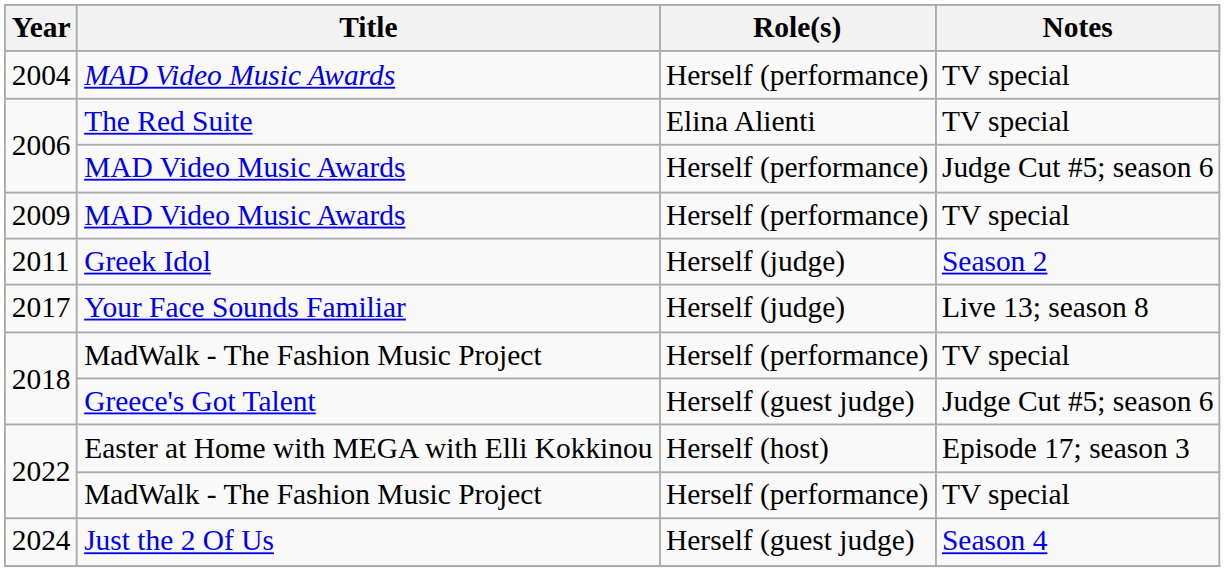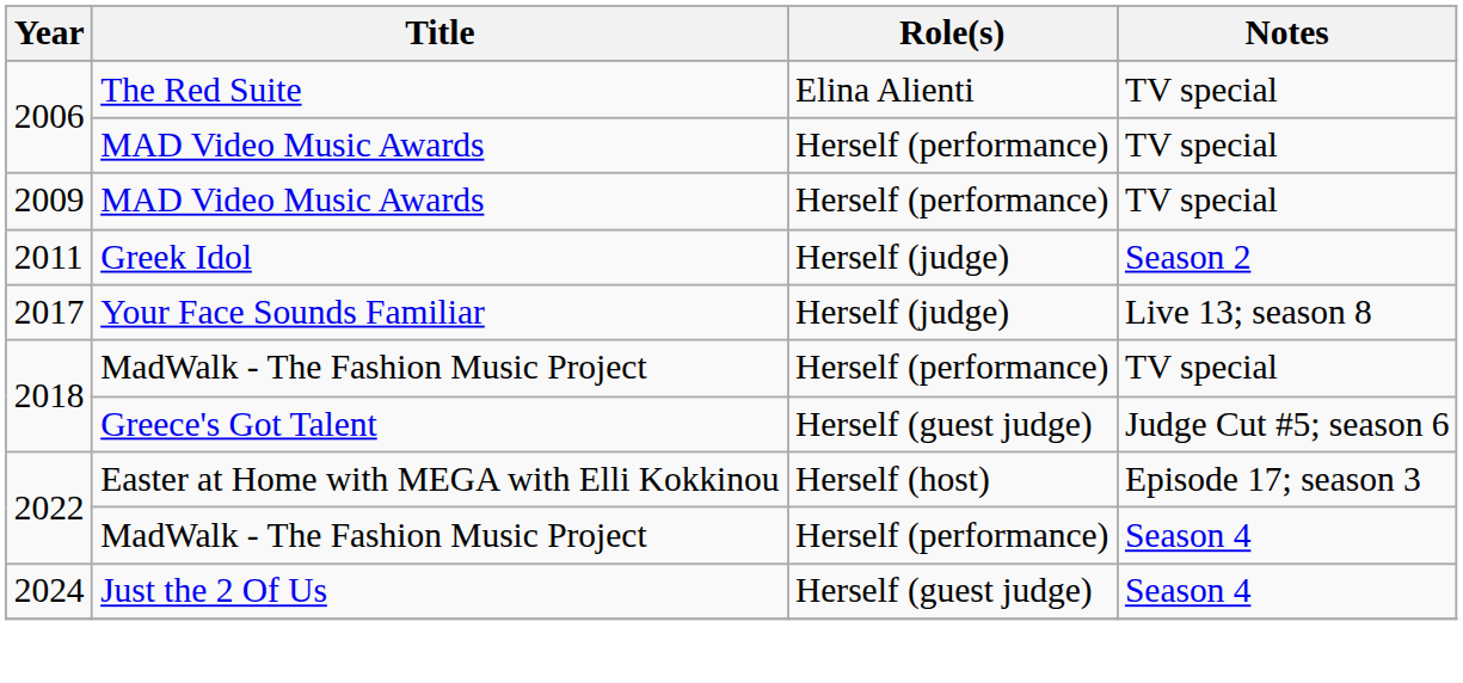 <table class="wikitable">
 <tr style="background:#b0c4de; text-align:center;">
 <th>Year</th>
 <th>Title</th>
 <th>Role(s)</th>
 <th>Notes</th>
-</tr>
-<tr>
-<td>2004</td>
-<td><em><a href='#'>MAD Video Music Awards</a></td>
-<td>Herself (performance)</td>
-<td>TV special</td>
 </tr>
 <tr>
 <td rowspan="2">2006</td>
 <td></em><a href='#'>The Red Suite</a><em></td>
 <td>Elina Alienti</td>
 <td>TV special</td>
 </tr>
 <tr>
 <td></em><a href='#'>MAD Video Music Awards</a><em></td>
 <td>Herself (performance)</td>
-<td>Judge Cut #5; season 6</td>
+<td>TV special</td>
 </tr>
 <tr>
 <td>2009</td>
 <td></em><a href='#'>MAD Video Music Awards</a><em></td>
 <td>Herself (performance)</td>
 <td>TV special</td>
 </tr>
 <tr>
 <td>2011</td>
 <td></em><a href='#'>Greek Idol</a><em></td>
 <td>Herself (judge)</td>
 <td><a href='#'>Season 2</a></td>
 </tr>
 <tr>
 <td>2017</td>
 <td></em><a href='#'>Your Face Sounds Familiar</a><em></td>
 <td>Herself (judge)</td>
 <td>Live 13; season 8</td>
 </tr>
 <tr>
 <td rowspan="2">2018</td>
 <td></em>MadWalk - The Fashion Music Project<em></td>
 <td>Herself (performance)</td>
 <td>TV special</td>
 </tr>
 <tr>
 <td></em><a href='#'>Greece's Got Talent</a><em></td>
 <td>Herself (guest judge)</td>
 <td>Judge Cut #5; season 6</td>
 </tr>
 <tr>
 <td rowspan="2">2022</td>
 <td></em>Easter at Home with MEGA with Elli Kokkinou<em></td>
 <td>Herself (host)</td>
 <td>Episode 17; season 3</td>
 </tr>
 <tr>
 <td></em>MadWalk - The Fashion Music Project<em></td>
 <td>Herself (performance)</td>
-<td>TV special</td>
+<td><a href='#'>Season 4</a></td>
 </tr>
 <tr>
 <td>2024</td>
 <td></em><a href='#'>Just the 2 Of Us</a><em></td>
 <td>Herself (guest judge)</td>
 <td><a href='#'>Season 4</a></td>
 </tr>
 <tr>
 </tr>
 </table>
